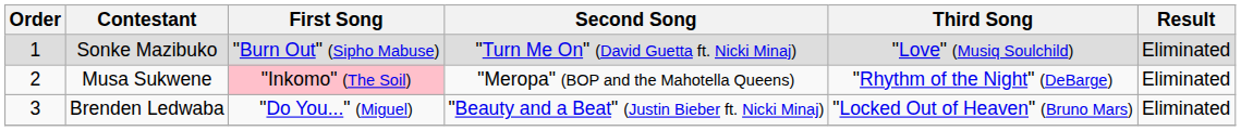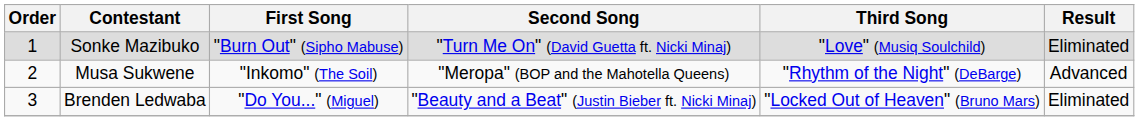 <table class="wikitable plainrowheaders" style="text-align:center;">
 <tr>
 <th scope="col">Order</th>
 <th scope="col">Contestant</th>
 <th scope="col">First Song</th>
 <th scope="col">Second Song</th>
 <th scope="col">Third Song</th>
 <th scope="col">Result</th>
 </tr>
 <tr style="background:#ddd;">
 <td>1</td>
 <td scope="row">Sonke Mazibuko</td>
 <td>"<a href='#'>Burn Out</a>" <small>(<a href='#'>Sipho Mabuse</a>)</small></td>
 <td>"<a href='#'>Turn Me On</a>" <small>(<a href='#'>David Guetta</a> ft. <a href='#'>Nicki Minaj</a>)</small></td>
 <td>"<a href='#'>Love</a>" <small>(<a href='#'>Musiq Soulchild</a>)</small></td>
 <td>Eliminated</td>
 </tr>
 <tr>
 <td>2</td>
 <td scope="row">Musa Sukwene</td>
-<td style="background: pink;">"Inkomo" <small>(<a href='#'>The Soil</a>)</small></td>
+<td>"Inkomo" <small>(<a href='#'>The Soil</a>)</small></td>
 <td>"Meropa" <small>(BOP and the Mahotella Queens)</small></td>
 <td>"<a href='#'>Rhythm of the Night</a>" <small>(<a href='#'>DeBarge</a>)</small></td>
-<td>Eliminated</td>
+<td>Advanced</td>
 </tr>
 <tr>
 <td>3</td>
 <td scope="row">Brenden Ledwaba</td>
 <td>"<a href='#'>Do You...</a>" <small>(<a href='#'>Miguel</a>)</small></td>
 <td>"<a href='#'>Beauty and a Beat</a>" <small>(<a href='#'>Justin Bieber</a> ft. <a href='#'>Nicki Minaj</a>)</small></td>
 <td>"<a href='#'>Locked Out of Heaven</a>" <small>(<a href='#'>Bruno Mars</a>)</small></td>
 <td>Eliminated</td>
 </tr>
 <tr>
 </tr>
 </table>
